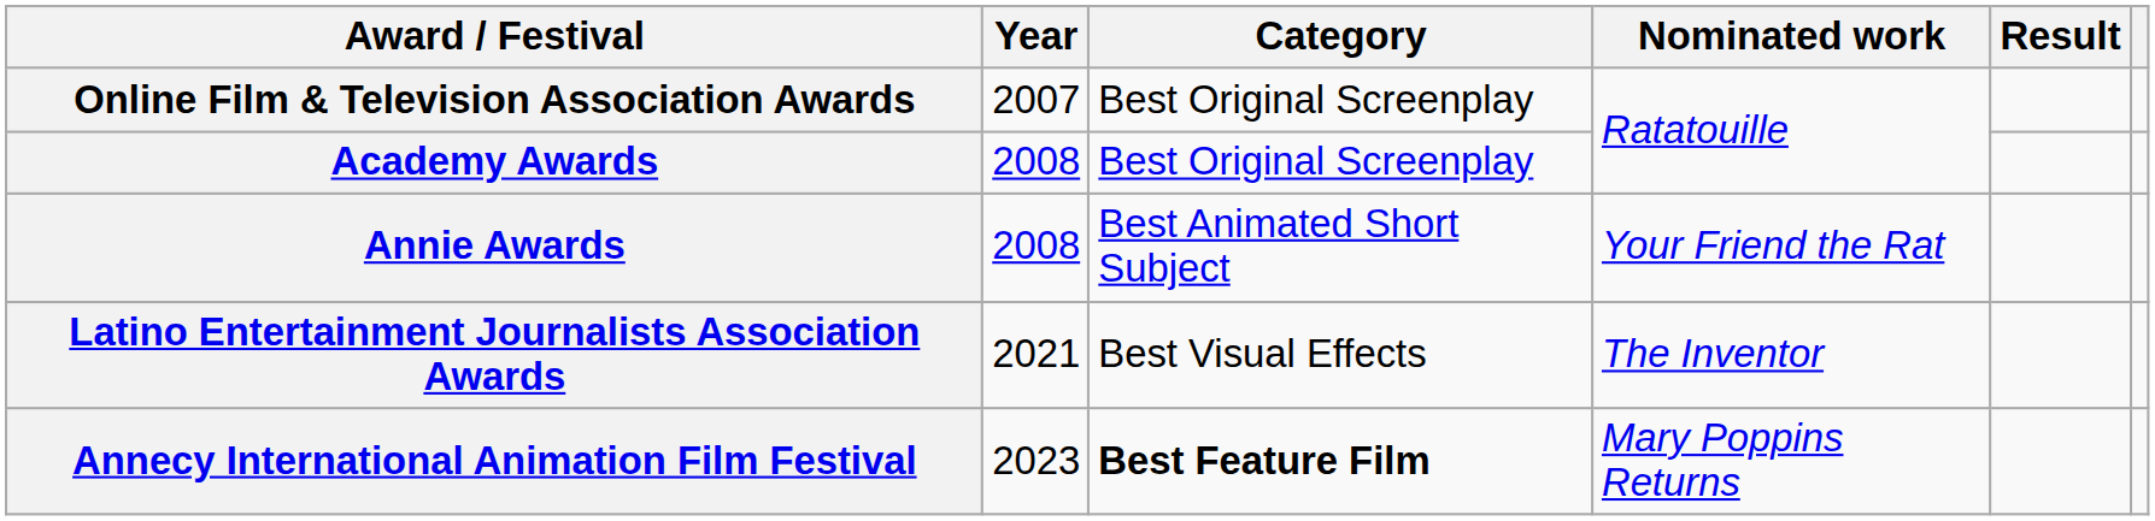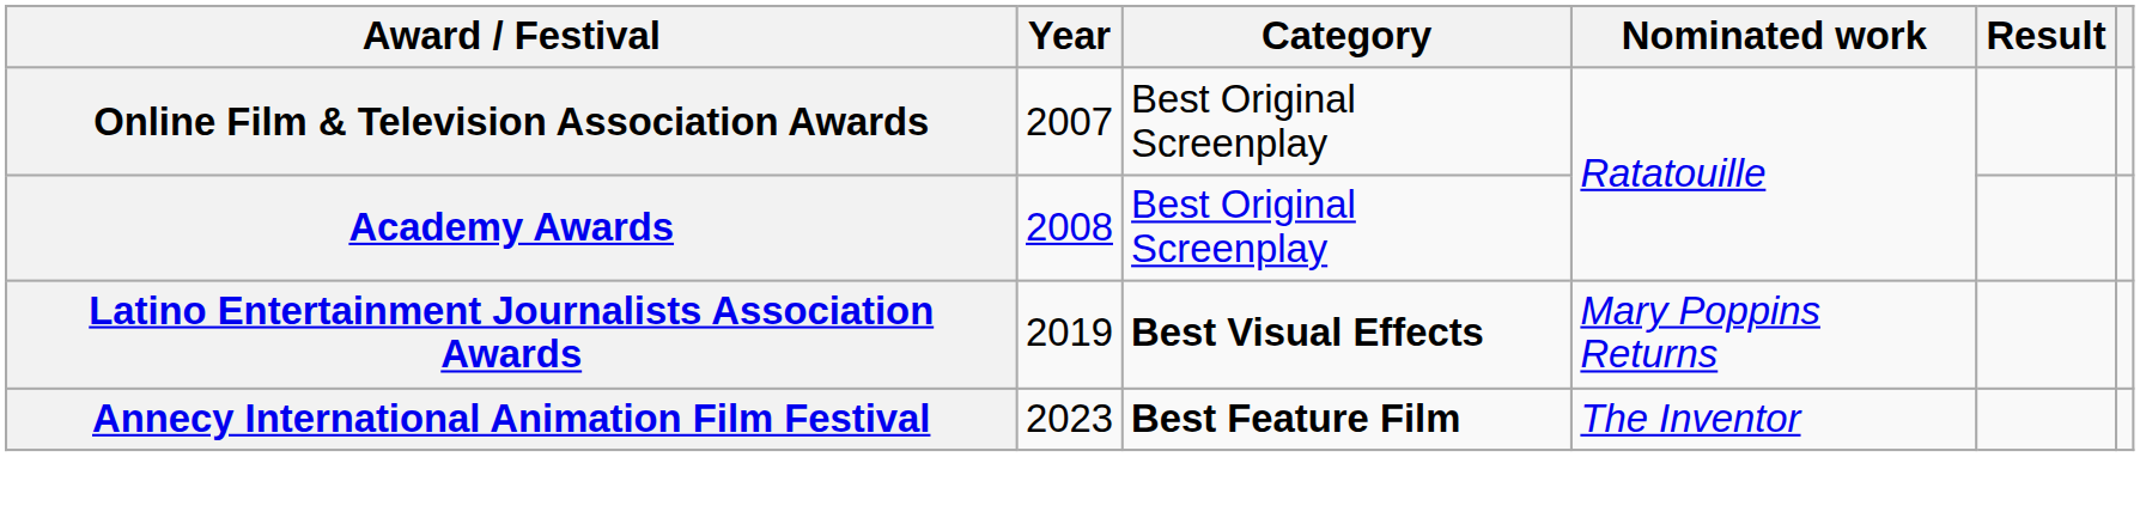 <table class="wikitable sortable plainrowheaders">
 <tr>
 <th>Award / Festival</th>
 <th>Year</th>
 <th>Category</th>
 <th>Nominated work</th>
 <th>Result</th>
 <th class="unsortable"></th>
 </tr>
 <tr>
 <th scope="row">Online Film & Television Association Awards</th>
 <td>2007</td>
 <td>Best Original Screenplay</td>
 <td rowspan=2><em><a href='#'>Ratatouille</a></em></td>
 <td></td>
 <td></td>
 </tr>
 <tr>
 <th scope="row"><a href='#'>Academy Awards</a></th>
 <td><a href='#'>2008</a></td>
 <td><a href='#'>Best Original Screenplay</a></td>
 <td></td>
 <td></td>
 </tr>
 <tr>
-<th scope="row"><a href='#'>Annie Awards</a></th>
-<td><a href='#'>2008</a></td>
-<td><a href='#'>Best Animated Short Subject</a></td>
-<td><em><a href='#'>Your Friend the Rat</a></em></td>
-<td></td>
-<td></td>
-</tr>
-<tr>
 <th scope="row"><a href='#'>Latino Entertainment Journalists Association Awards</a></th>
-<td>2021</td>
-<td>Best Visual Effects</td>
-<td><em><a href='#'>The Inventor</a></em></td>
+<td>2019</td>
+<td><strong>Best Visual Effects</strong></td>
+<td><em><a href='#'>Mary Poppins Returns</a></em></td>
 <td></td>
 <td></td>
 </tr>
 <tr>
 <th scope="row"><a href='#'>Annecy International Animation Film Festival</a></th>
 <td>2023</td>
 <td><strong>Best Feature Film</strong></td>
-<td><em><a href='#'>Mary Poppins Returns</a></em></td>
+<td><em><a href='#'>The Inventor</a></em></td>
 <td></td>
 <td></td>
 </tr>
 </table>
